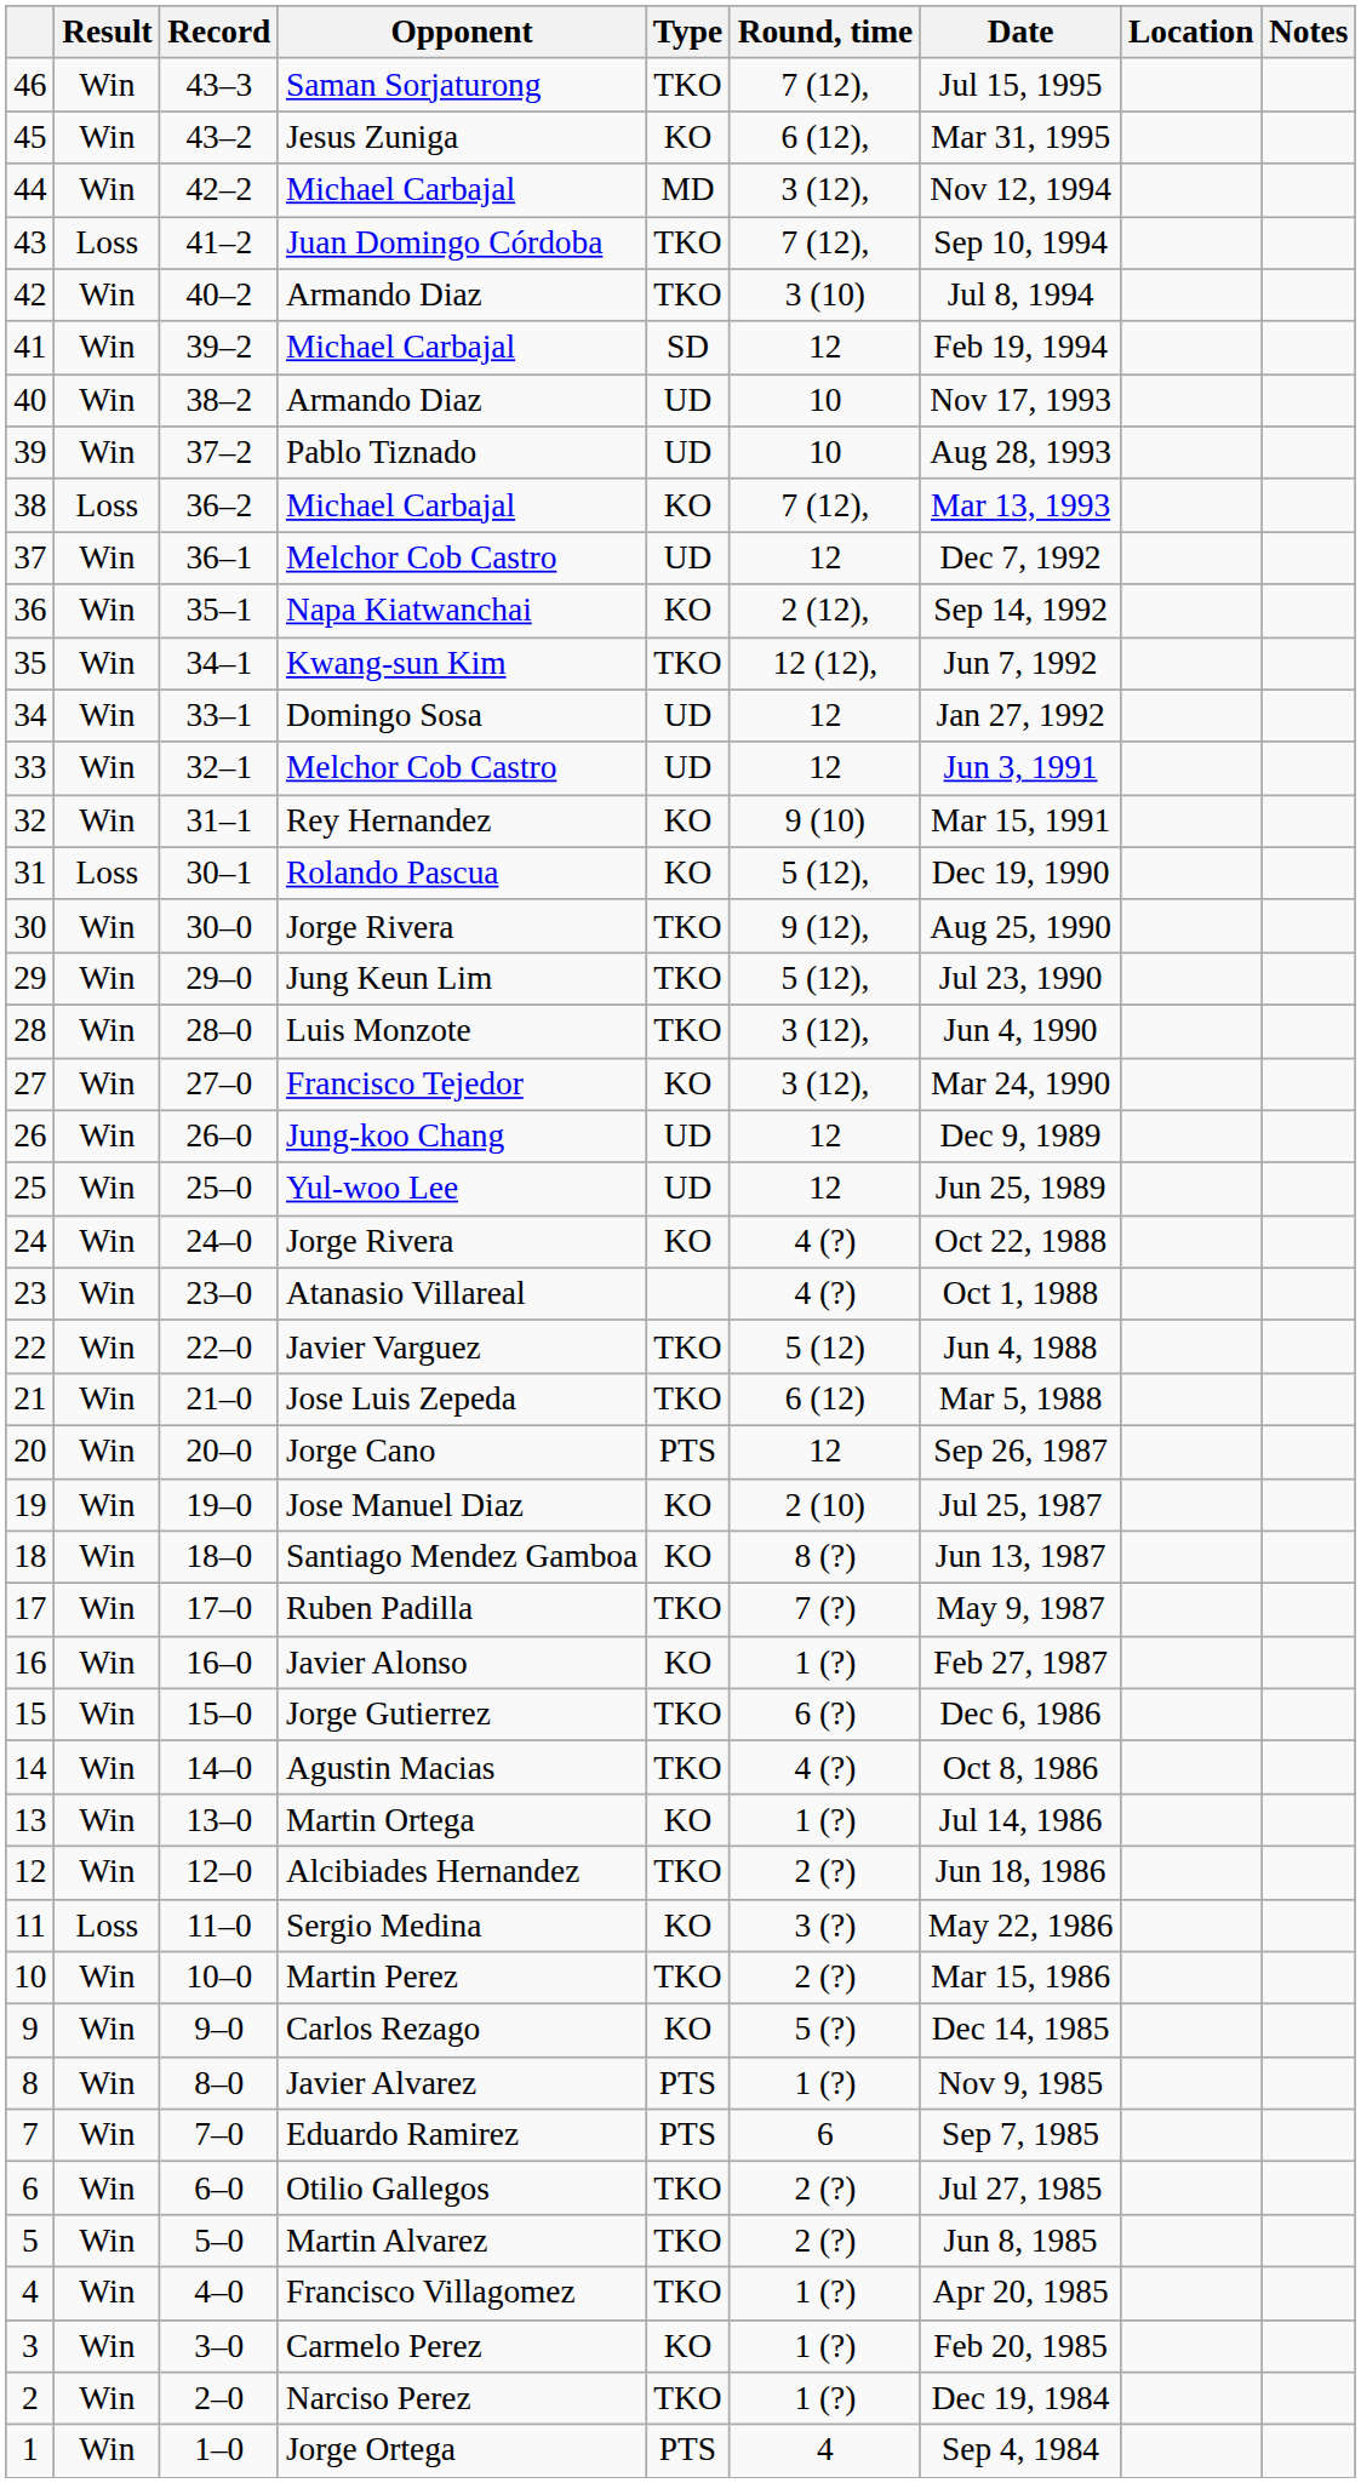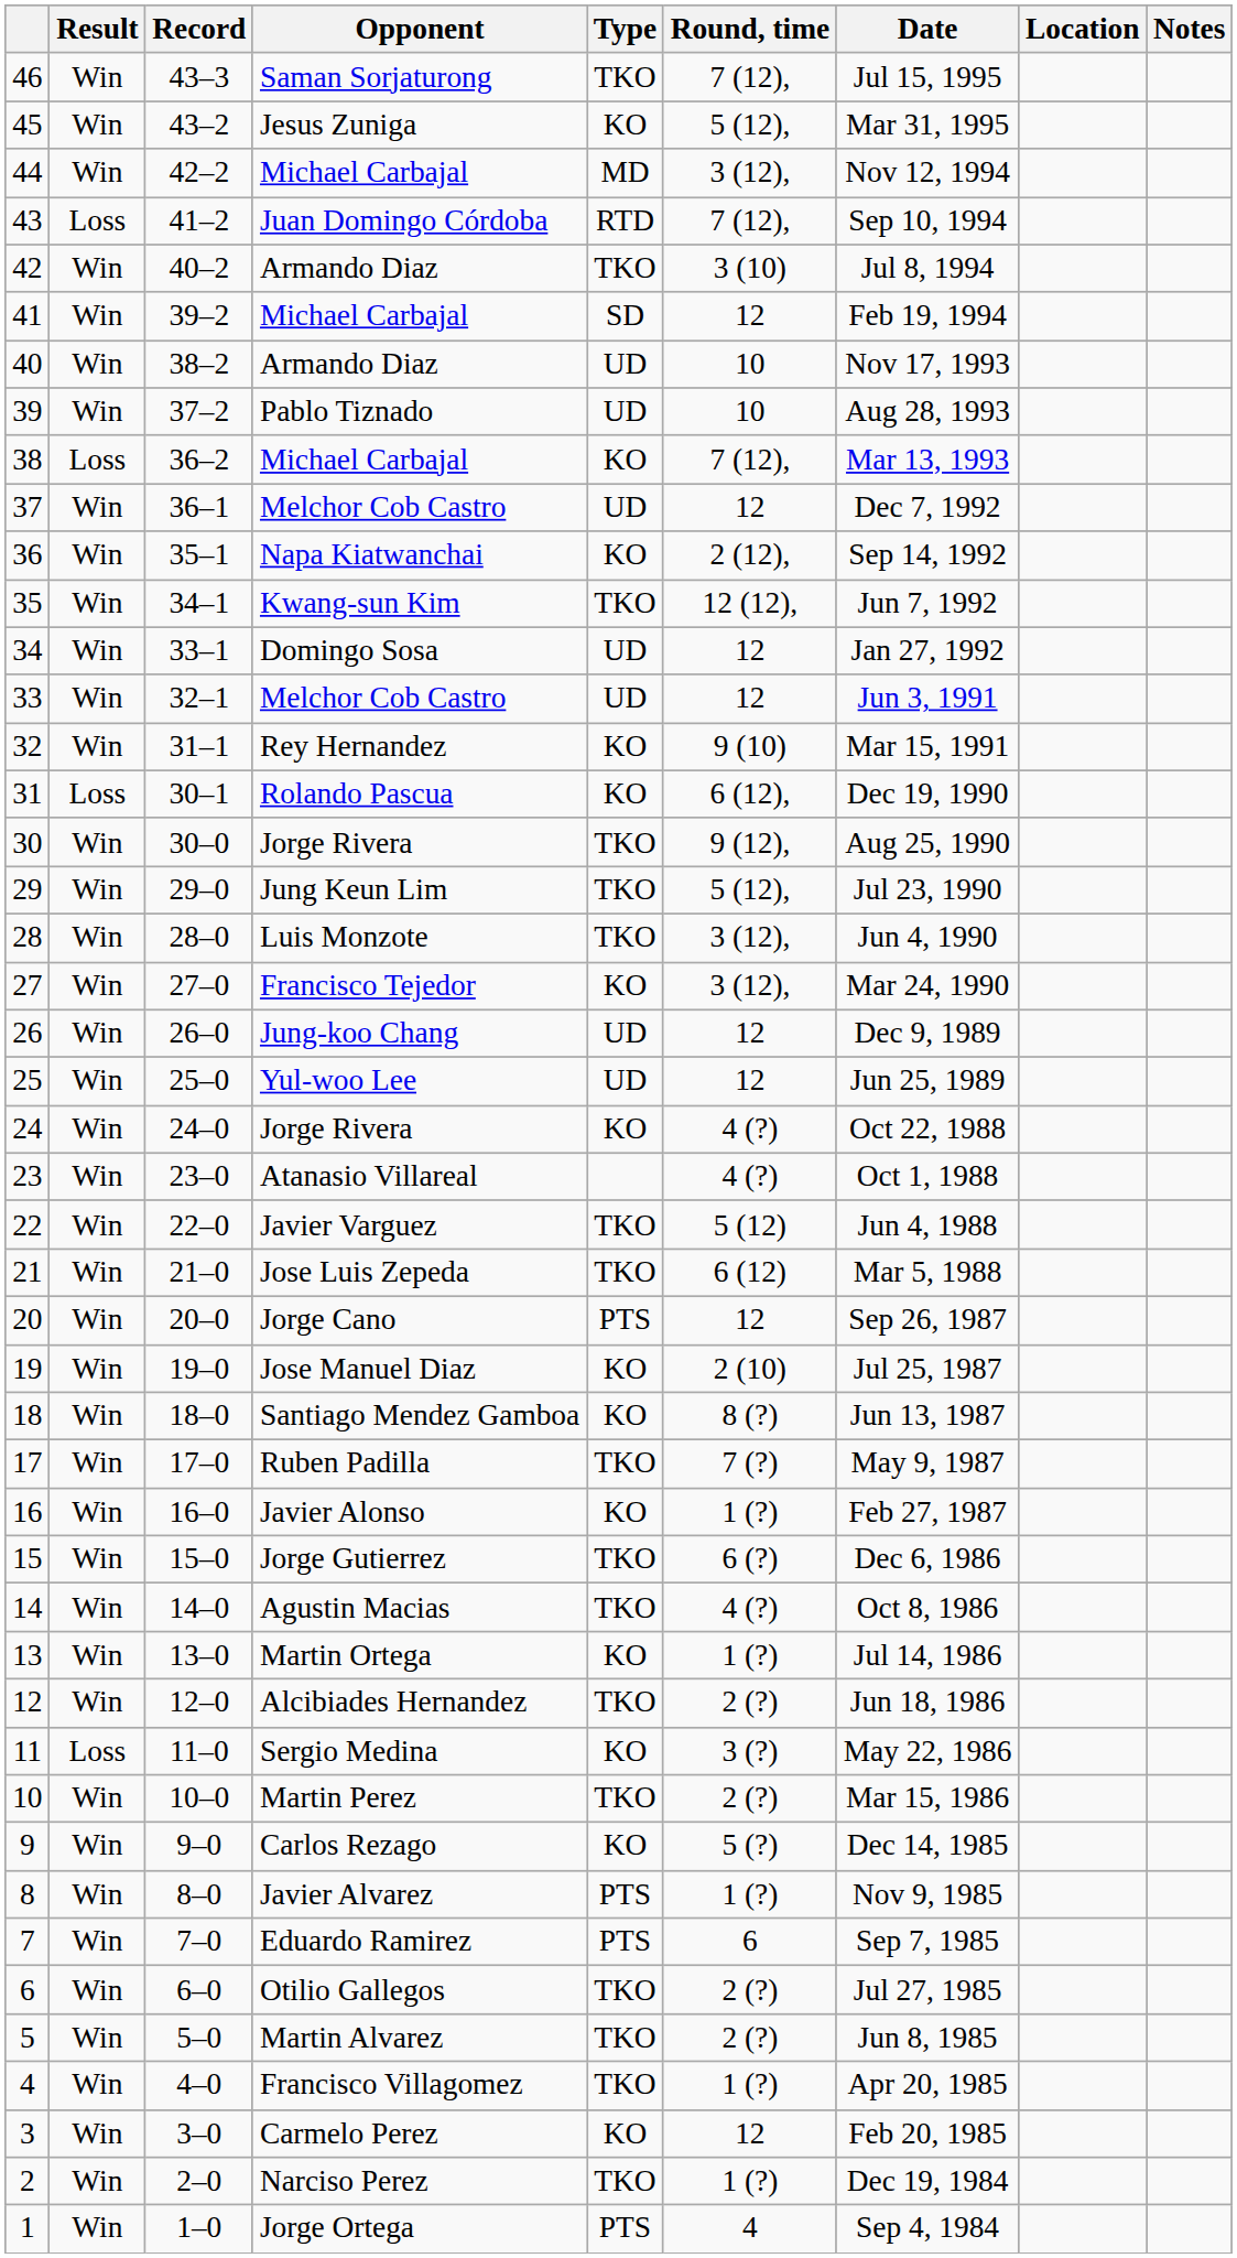 <table class=wikitable style=text-align:center>
 <tr>
 <th></th>
 <th>Result</th>
 <th>Record</th>
 <th>Opponent</th>
 <th>Type</th>
 <th>Round, time</th>
 <th>Date</th>
 <th>Location</th>
 <th>Notes</th>
 </tr>
 <tr>
 <td>46</td>
 <td>Win</td>
 <td>43–3</td>
 <td align=left><a href='#'>Saman Sorjaturong</a></td>
 <td>TKO</td>
 <td>7 (12), </td>
 <td>Jul 15, 1995</td>
 <td align=left></td>
 <td align=left></td>
 </tr>
 <tr>
 <td>45</td>
 <td>Win</td>
 <td>43–2</td>
 <td align=left>Jesus Zuniga</td>
 <td>KO</td>
-<td>6 (12), </td>
+<td>5 (12), </td>
 <td>Mar 31, 1995</td>
 <td align=left></td>
 <td align=left></td>
 </tr>
 <tr>
 <td>44</td>
 <td>Win</td>
 <td>42–2</td>
 <td align=left><a href='#'>Michael Carbajal</a></td>
 <td>MD</td>
 <td>3 (12), </td>
 <td>Nov 12, 1994</td>
 <td align=left></td>
 <td align=left></td>
 </tr>
 <tr>
 <td>43</td>
 <td>Loss</td>
 <td>41–2</td>
 <td align=left><a href='#'>Juan Domingo Córdoba</a></td>
-<td>TKO</td>
+<td>RTD</td>
 <td>7 (12), </td>
 <td>Sep 10, 1994</td>
 <td align=left></td>
 <td align=left></td>
 </tr>
 <tr>
 <td>42</td>
 <td>Win</td>
 <td>40–2</td>
 <td align=left>Armando Diaz</td>
 <td>TKO</td>
 <td>3 (10)</td>
 <td>Jul 8, 1994</td>
 <td align=left></td>
 <td align=left></td>
 </tr>
 <tr>
 <td>41</td>
 <td>Win</td>
 <td>39–2</td>
 <td align=left><a href='#'>Michael Carbajal</a></td>
 <td>SD</td>
 <td>12</td>
 <td>Feb 19, 1994</td>
 <td align=left></td>
 <td align=left></td>
 </tr>
 <tr>
 <td>40</td>
 <td>Win</td>
 <td>38–2</td>
 <td align=left>Armando Diaz</td>
 <td>UD</td>
 <td>10</td>
 <td>Nov 17, 1993</td>
 <td align=left></td>
 <td align=left></td>
 </tr>
 <tr>
 <td>39</td>
 <td>Win</td>
 <td>37–2</td>
 <td align=left>Pablo Tiznado</td>
 <td>UD</td>
 <td>10</td>
 <td>Aug 28, 1993</td>
 <td align=left></td>
 <td align=left></td>
 </tr>
 <tr>
 <td>38</td>
 <td>Loss</td>
 <td>36–2</td>
 <td align=left><a href='#'>Michael Carbajal</a></td>
 <td>KO</td>
 <td>7 (12), </td>
 <td><a href='#'>Mar 13, 1993</a></td>
 <td align=left></td>
 <td align=left></td>
 </tr>
 <tr>
 <td>37</td>
 <td>Win</td>
 <td>36–1</td>
 <td align=left><a href='#'>Melchor Cob Castro</a></td>
 <td>UD</td>
 <td>12</td>
 <td>Dec 7, 1992</td>
 <td align=left></td>
 <td align=left></td>
 </tr>
 <tr>
 <td>36</td>
 <td>Win</td>
 <td>35–1</td>
 <td align=left><a href='#'>Napa Kiatwanchai</a></td>
 <td>KO</td>
 <td>2 (12), </td>
 <td>Sep 14, 1992</td>
 <td align=left></td>
 <td align=left></td>
 </tr>
 <tr>
 <td>35</td>
 <td>Win</td>
 <td>34–1</td>
 <td align=left><a href='#'>Kwang-sun Kim</a></td>
 <td>TKO</td>
 <td>12 (12), </td>
 <td>Jun 7, 1992</td>
 <td align=left></td>
 <td align=left></td>
 </tr>
 <tr>
 <td>34</td>
 <td>Win</td>
 <td>33–1</td>
 <td align=left>Domingo Sosa</td>
 <td>UD</td>
 <td>12</td>
 <td>Jan 27, 1992</td>
 <td align=left></td>
 <td align=left></td>
 </tr>
 <tr>
 <td>33</td>
 <td>Win</td>
 <td>32–1</td>
 <td align=left><a href='#'>Melchor Cob Castro</a></td>
 <td>UD</td>
 <td>12</td>
 <td><a href='#'>Jun 3, 1991</a></td>
 <td align=left></td>
 <td align=left></td>
 </tr>
 <tr>
 <td>32</td>
 <td>Win</td>
 <td>31–1</td>
 <td align=left>Rey Hernandez</td>
 <td>KO</td>
 <td>9 (10)</td>
 <td>Mar 15, 1991</td>
 <td align=left></td>
 <td align=left></td>
 </tr>
 <tr>
 <td>31</td>
 <td>Loss</td>
 <td>30–1</td>
 <td align=left><a href='#'>Rolando Pascua</a></td>
 <td>KO</td>
-<td>5 (12), </td>
+<td>6 (12), </td>
 <td>Dec 19, 1990</td>
 <td align=left></td>
 <td align=left></td>
 </tr>
 <tr>
 <td>30</td>
 <td>Win</td>
 <td>30–0</td>
 <td align=left>Jorge Rivera</td>
 <td>TKO</td>
 <td>9 (12), </td>
 <td>Aug 25, 1990</td>
 <td align=left></td>
 <td align=left></td>
 </tr>
 <tr>
 <td>29</td>
 <td>Win</td>
 <td>29–0</td>
 <td align=left>Jung Keun Lim</td>
 <td>TKO</td>
 <td>5 (12), </td>
 <td>Jul 23, 1990</td>
 <td align=left></td>
 <td align=left></td>
 </tr>
 <tr>
 <td>28</td>
 <td>Win</td>
 <td>28–0</td>
 <td align=left>Luis Monzote</td>
 <td>TKO</td>
 <td>3 (12), </td>
 <td>Jun 4, 1990</td>
 <td align=left></td>
 <td align=left></td>
 </tr>
 <tr>
 <td>27</td>
 <td>Win</td>
 <td>27–0</td>
 <td align=left><a href='#'>Francisco Tejedor</a></td>
 <td>KO</td>
 <td>3 (12), </td>
 <td>Mar 24, 1990</td>
 <td align=left></td>
 <td align=left></td>
 </tr>
 <tr>
 <td>26</td>
 <td>Win</td>
 <td>26–0</td>
 <td align=left><a href='#'>Jung-koo Chang</a></td>
 <td>UD</td>
 <td>12</td>
 <td>Dec 9, 1989</td>
 <td align=left></td>
 <td align=left></td>
 </tr>
 <tr>
 <td>25</td>
 <td>Win</td>
 <td>25–0</td>
 <td align=left><a href='#'>Yul-woo Lee</a></td>
 <td>UD</td>
 <td>12</td>
 <td>Jun 25, 1989</td>
 <td align=left></td>
 <td align=left></td>
 </tr>
 <tr>
 <td>24</td>
 <td>Win</td>
 <td>24–0</td>
 <td align=left>Jorge Rivera</td>
 <td>KO</td>
 <td>4 (?)</td>
 <td>Oct 22, 1988</td>
 <td align=left></td>
 <td align=left></td>
 </tr>
 <tr>
 <td>23</td>
 <td>Win</td>
 <td>23–0</td>
 <td align=left>Atanasio Villareal</td>
 <td></td>
 <td>4 (?)</td>
 <td>Oct 1, 1988</td>
 <td align=left></td>
 <td align=left></td>
 </tr>
 <tr>
 <td>22</td>
 <td>Win</td>
 <td>22–0</td>
 <td align=left>Javier Varguez</td>
 <td>TKO</td>
 <td>5 (12)</td>
 <td>Jun 4, 1988</td>
 <td align=left></td>
 <td align=left></td>
 </tr>
 <tr>
 <td>21</td>
 <td>Win</td>
 <td>21–0</td>
 <td align=left>Jose Luis Zepeda</td>
 <td>TKO</td>
 <td>6 (12)</td>
 <td>Mar 5, 1988</td>
 <td align=left></td>
 <td align=left></td>
 </tr>
 <tr>
 <td>20</td>
 <td>Win</td>
 <td>20–0</td>
 <td align=left>Jorge Cano</td>
 <td>PTS</td>
 <td>12</td>
 <td>Sep 26, 1987</td>
 <td align=left></td>
 <td align=left></td>
 </tr>
 <tr>
 <td>19</td>
 <td>Win</td>
 <td>19–0</td>
 <td align=left>Jose Manuel Diaz</td>
 <td>KO</td>
 <td>2 (10)</td>
 <td>Jul 25, 1987</td>
 <td align=left></td>
 <td align=left></td>
 </tr>
 <tr>
 <td>18</td>
 <td>Win</td>
 <td>18–0</td>
 <td align=left>Santiago Mendez Gamboa</td>
 <td>KO</td>
 <td>8 (?)</td>
 <td>Jun 13, 1987</td>
 <td align=left></td>
 <td align=left></td>
 </tr>
 <tr>
 <td>17</td>
 <td>Win</td>
 <td>17–0</td>
 <td align=left>Ruben Padilla</td>
 <td>TKO</td>
 <td>7 (?)</td>
 <td>May 9, 1987</td>
 <td align=left></td>
 <td align=left></td>
 </tr>
 <tr>
 <td>16</td>
 <td>Win</td>
 <td>16–0</td>
 <td align=left>Javier Alonso</td>
 <td>KO</td>
 <td>1 (?)</td>
 <td>Feb 27, 1987</td>
 <td align=left></td>
 <td align=left></td>
 </tr>
 <tr>
 <td>15</td>
 <td>Win</td>
 <td>15–0</td>
 <td align=left>Jorge Gutierrez</td>
 <td>TKO</td>
 <td>6 (?)</td>
 <td>Dec 6, 1986</td>
 <td align=left></td>
 <td align=left></td>
 </tr>
 <tr>
 <td>14</td>
 <td>Win</td>
 <td>14–0</td>
 <td align=left>Agustin Macias</td>
 <td>TKO</td>
 <td>4 (?)</td>
 <td>Oct 8, 1986</td>
 <td align=left></td>
 <td align=left></td>
 </tr>
 <tr>
 <td>13</td>
 <td>Win</td>
 <td>13–0</td>
 <td align=left>Martin Ortega</td>
 <td>KO</td>
 <td>1 (?)</td>
 <td>Jul 14, 1986</td>
 <td align=left></td>
 <td align=left></td>
 </tr>
 <tr>
 <td>12</td>
 <td>Win</td>
 <td>12–0</td>
 <td align=left>Alcibiades Hernandez</td>
 <td>TKO</td>
 <td>2 (?)</td>
 <td>Jun 18, 1986</td>
 <td align=left></td>
 <td align=left></td>
 </tr>
 <tr>
 <td>11</td>
 <td>Loss</td>
 <td>11–0</td>
 <td align=left>Sergio Medina</td>
 <td>KO</td>
 <td>3 (?)</td>
 <td>May 22, 1986</td>
 <td align=left></td>
 <td align=left></td>
 </tr>
 <tr>
 <td>10</td>
 <td>Win</td>
 <td>10–0</td>
 <td align=left>Martin Perez</td>
 <td>TKO</td>
 <td>2 (?)</td>
 <td>Mar 15, 1986</td>
 <td align=left></td>
 <td align=left></td>
 </tr>
 <tr>
 <td>9</td>
 <td>Win</td>
 <td>9–0</td>
 <td align=left>Carlos Rezago</td>
 <td>KO</td>
 <td>5 (?)</td>
 <td>Dec 14, 1985</td>
 <td align=left></td>
 <td align=left></td>
 </tr>
 <tr>
 <td>8</td>
 <td>Win</td>
 <td>8–0</td>
 <td align=left>Javier Alvarez</td>
 <td>PTS</td>
 <td>1 (?)</td>
 <td>Nov 9, 1985</td>
 <td align=left></td>
 <td align=left></td>
 </tr>
 <tr>
 <td>7</td>
 <td>Win</td>
 <td>7–0</td>
 <td align=left>Eduardo Ramirez</td>
 <td>PTS</td>
 <td>6</td>
 <td>Sep 7, 1985</td>
 <td align=left></td>
 <td align=left></td>
 </tr>
 <tr>
 <td>6</td>
 <td>Win</td>
 <td>6–0</td>
 <td align=left>Otilio Gallegos</td>
 <td>TKO</td>
 <td>2 (?)</td>
 <td>Jul 27, 1985</td>
 <td align=left></td>
 <td align=left></td>
 </tr>
 <tr>
 <td>5</td>
 <td>Win</td>
 <td>5–0</td>
 <td align=left>Martin Alvarez</td>
 <td>TKO</td>
 <td>2 (?)</td>
 <td>Jun 8, 1985</td>
 <td align=left></td>
 <td align=left></td>
 </tr>
 <tr>
 <td>4</td>
 <td>Win</td>
 <td>4–0</td>
 <td align=left>Francisco Villagomez</td>
 <td>TKO</td>
 <td>1 (?)</td>
 <td>Apr 20, 1985</td>
 <td align=left></td>
 <td align=left></td>
 </tr>
 <tr>
 <td>3</td>
 <td>Win</td>
 <td>3–0</td>
 <td align=left>Carmelo Perez</td>
 <td>KO</td>
-<td>1 (?)</td>
+<td>12</td>
 <td>Feb 20, 1985</td>
 <td align=left></td>
 <td align=left></td>
 </tr>
 <tr>
 <td>2</td>
 <td>Win</td>
 <td>2–0</td>
 <td align=left>Narciso Perez</td>
 <td>TKO</td>
 <td>1 (?)</td>
 <td>Dec 19, 1984</td>
 <td align=left></td>
 <td align=left></td>
 </tr>
 <tr>
 <td>1</td>
 <td>Win</td>
 <td>1–0</td>
 <td align=left>Jorge Ortega</td>
 <td>PTS</td>
 <td>4</td>
 <td>Sep 4, 1984</td>
 <td align=left></td>
 <td align=left></td>
 </tr>
 </table>
